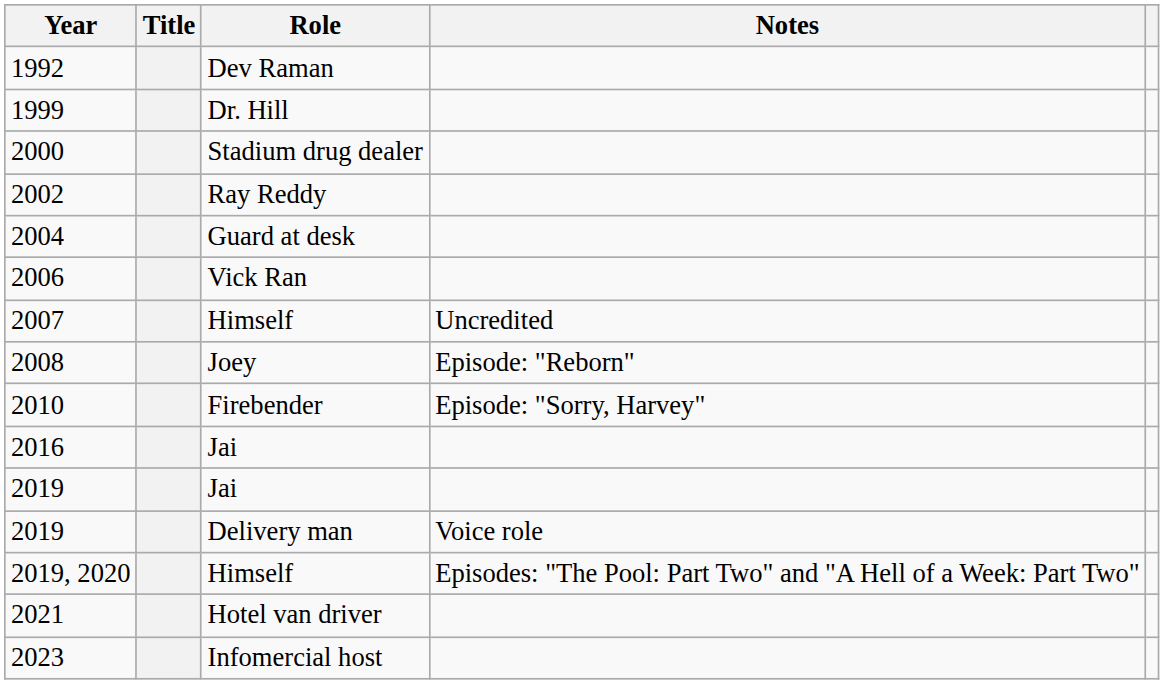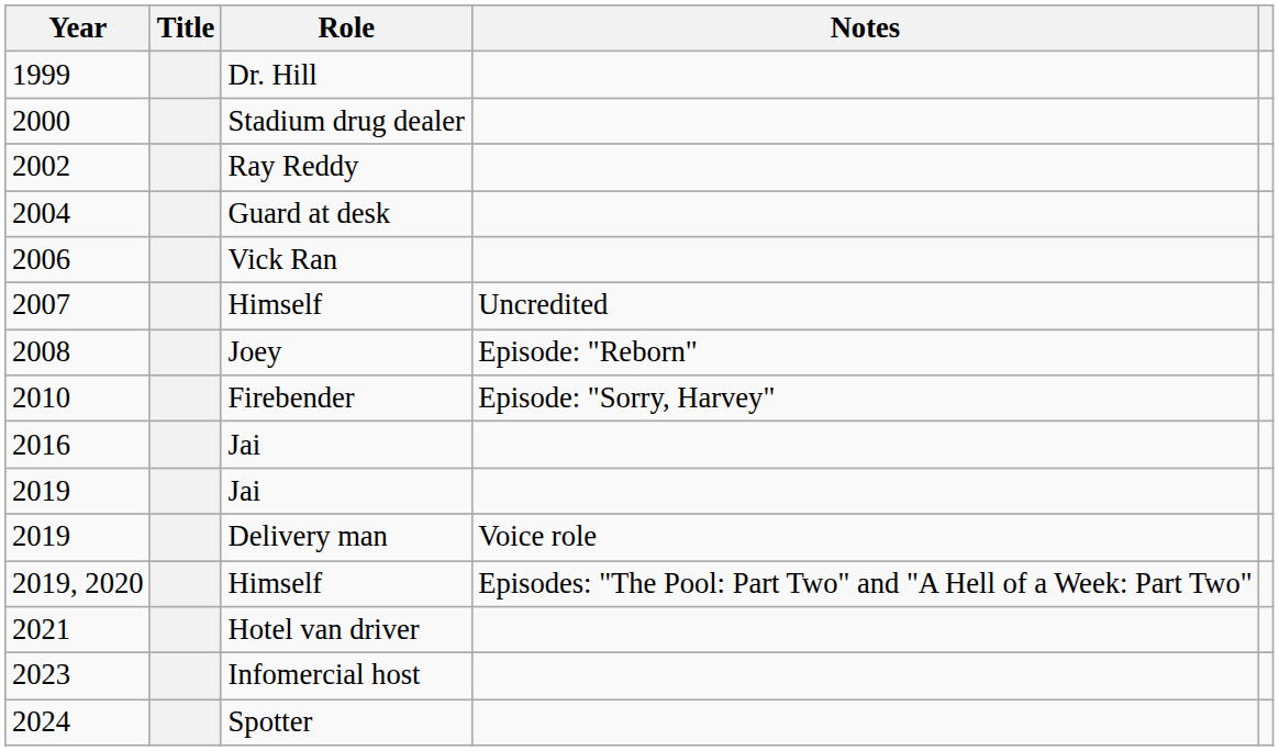 <table class="wikitable plainrowheaders">
 <tr>
 <th scope="col">Year</th>
 <th scope="col">Title</th>
 <th scope="col">Role</th>
 <th scope="col">Notes</th>
 <th scope="col"></th>
-</tr>
-<tr>
-<td>1992</td>
-<th scope=row></th>
-<td>Dev Raman</td>
-<td></td>
-<td align="center"></td>
 </tr>
 <tr>
 <td>1999</td>
 <th scope=row></th>
 <td>Dr. Hill</td>
 <td></td>
 <td align="center"></td>
 </tr>
 <tr>
 <td>2000</td>
 <th scope=row></th>
 <td>Stadium drug dealer</td>
 <td></td>
 <td align="center"></td>
 </tr>
 <tr>
 <td>2002</td>
 <th scope=row></th>
 <td>Ray Reddy</td>
 <td></td>
 <td align="center"></td>
 </tr>
 <tr>
 <td>2004</td>
 <th scope=row></th>
 <td>Guard at desk</td>
 <td></td>
 <td align="center"></td>
 </tr>
 <tr>
 <td>2006</td>
 <th scope=row></th>
 <td>Vick Ran</td>
 <td></td>
 <td align="center"></td>
 </tr>
 <tr>
 <td>2007</td>
 <th scope=row></th>
 <td>Himself</td>
 <td>Uncredited</td>
 <td align="center"></td>
 </tr>
 <tr>
 <td>2008</td>
 <th scope=row></th>
 <td>Joey</td>
 <td>Episode: "Reborn"</td>
 <td align="center"></td>
 </tr>
 <tr>
 <td>2010</td>
 <th scope=row></th>
 <td>Firebender</td>
 <td>Episode: "Sorry, Harvey"</td>
 <td align="center"></td>
 </tr>
 <tr>
 <td>2016</td>
 <th scope=row></th>
 <td>Jai</td>
 <td></td>
 <td align="center"></td>
 </tr>
 <tr>
 <td>2019</td>
 <th scope=row></th>
 <td>Jai</td>
 <td></td>
 <td align="center"></td>
 </tr>
 <tr>
 <td>2019</td>
 <th scope=row></th>
 <td>Delivery man</td>
 <td>Voice role</td>
 <td align="center"></td>
 </tr>
 <tr>
 <td>2019, 2020</td>
 <th scope=row></th>
 <td>Himself</td>
 <td>Episodes: "The Pool: Part Two" and "A Hell of a Week: Part Two"</td>
 <td align="center"></td>
 </tr>
 <tr>
 <td>2021</td>
 <th scope=row></th>
 <td>Hotel van driver</td>
 <td></td>
 <td align="center"></td>
 </tr>
 <tr>
 <td>2023</td>
 <th scope=row></th>
 <td>Infomercial host</td>
 <td></td>
 <td align="center"></td>
 </tr>
+<tr>
+<td>2024</td>
+<th scope=row></th>
+<td>Spotter</td>
+<td></td>
+<td align="center"></td>
+</tr>
 </table>
